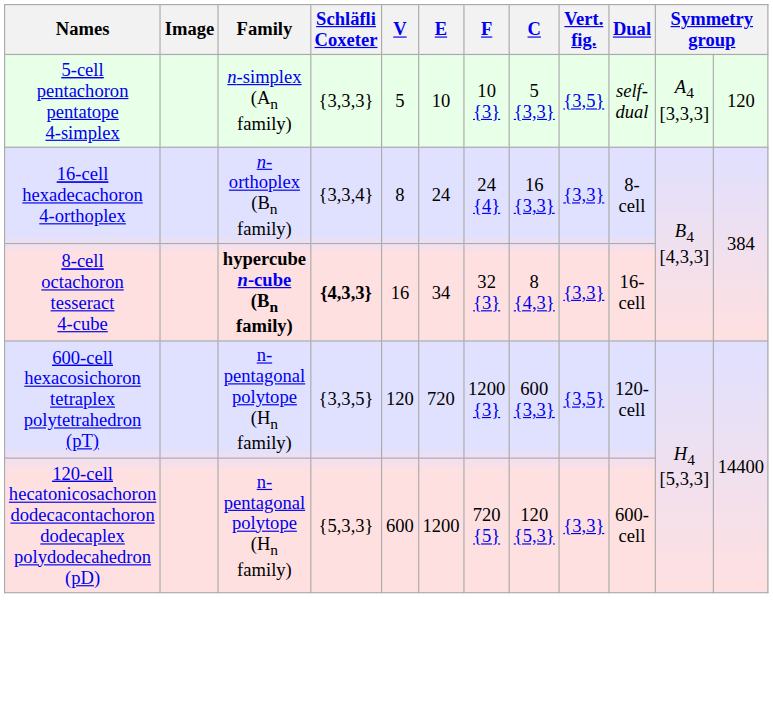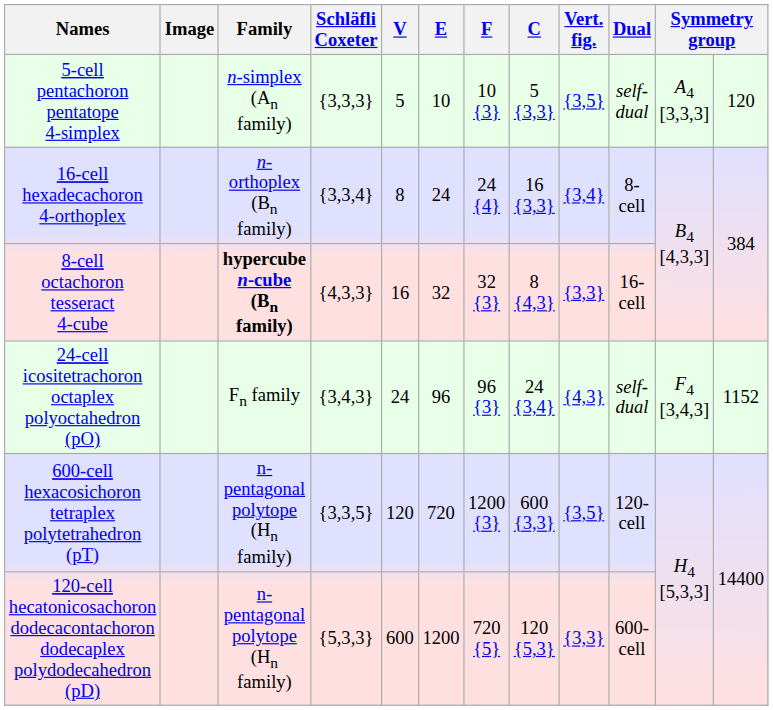 <table class="wikitable sortable" style="text-align:left;">
 <tr>
 <th>Names</th>
 <th>Image</th>
 <th>Family</th>
 <th><a href='#'>Schläfli</a><br><a href='#'>Coxeter</a></th>
 <th><a href='#'>V</a></th>
 <th><a href='#'>E</a></th>
 <th><a href='#'>F</a></th>
 <th><a href='#'>C</a></th>
 <th><a href='#'>Vert.<br>fig.</a></th>
 <th><a href='#'>Dual</a></th>
 <th colspan=2><a href='#'>Symmetry group</a></th>
 </tr>
 <tr BGCOLOR="#e8ffe8" style="text-align:center;">
 <td><a href='#'><u>5-cell</u><br>pentachoron<br>pentatope<br>4-simplex</a></td>
 <td></td>
 <td><a href='#'><em>n</em>-simplex</a><br>(A<sub>n</sub> family)</td>
 <td>{3,3,3}<br></td>
 <td>5</td>
 <td>10</td>
 <td>10<br><a href='#'>{3}</a></td>
 <td>5<br><a href='#'>{3,3}</a></td>
 <td><a href='#'>{3,5}</a></td>
 <td><em>self-dual</em></td>
 <td><em>A</em><sub>4</sub><br>[3,3,3]</td>
 <td>120</td>
 </tr>
 <tr style="text-align:center; background: linear-gradient(0deg, rgb(240,224,240) 0%, rgb(224,224,255) 10%, rgb(224,224,255) 100%);">
 <td><a href='#'><u>16-cell</u><br>hexadecachoron<br>4-orthoplex</a></td>
 <td></td>
 <td><a href='#'><em>n</em>-orthoplex</a><br>(B<sub>n</sub> family)</td>
 <td>{3,3,4}<br></td>
 <td>8</td>
 <td>24</td>
 <td>24<br><a href='#'>{4}</a></td>
 <td>16<br><a href='#'>{3,3}</a></td>
-<td><a href='#'>{3,3}</a></td>
+<td><a href='#'>{3,4}</a></td>
 <td>8-cell</td>
 <td rowspan="2" style="background: linear-gradient(0deg, rgb(255,224,224) 0%, rgb(224,224,255) 100%);"><em>B</em><sub>4</sub><br>[4,3,3]</td>
 <td rowspan="2" style="background: linear-gradient(0deg, rgb(255,224,224) 0%, rgb(224,224,255) 100%);">384</td>
 </tr>
 <tr style="text-align:center; background: linear-gradient(0deg, rgb(255,224,224) 0%, rgb(255,224,224) 90%, rgb(240,224,240) 100%);">
 <td><a href='#'><u>8-cell</u><br>octachoron<br>tesseract<br>4-cube</a></td>
 <td></td>
 <td><strong>hypercube<br><a href='#'><em>n</em>-cube</a><br>(B<sub>n</sub> family)</strong></td>
-<td><strong>{4,3,3}<br></strong></td>
+<td>{4,3,3}<br></td>
 <td>16</td>
-<td>34</td>
+<td>32</td>
 <td>32<br><a href='#'>{3}</a></td>
 <td>8<br><a href='#'>{4,3}</a></td>
 <td><a href='#'>{3,3}</a></td>
 <td>16-cell</td>
+</tr>
+<tr BGCOLOR="#e8ffe8" style="text-align:center;">
+<td><a href='#'><u>24-cell</u><br>icositetrachoron<br>octaplex<br>polyoctahedron<br>(pO)</a></td>
+<td></td>
+<td>F<sub>n</sub> family</td>
+<td>{3,4,3}<br></td>
+<td>24</td>
+<td>96</td>
+<td>96<br><a href='#'>{3}</a></td>
+<td>24<br><a href='#'>{3,4}</a></td>
+<td><a href='#'>{4,3}</a></td>
+<td><em>self-dual</em></td>
+<td><em>F</em><sub>4</sub><br>[3,4,3]</td>
+<td>1152</td>
 </tr>
 <tr style="text-align:center; background: linear-gradient(0deg, rgb(240,224,240) 0%, rgb(224,224,255) 10%, rgb(224,224,255) 100%);">
 <td><a href='#'><u>600-cell</u><br>hexacosichoron<br>tetraplex<br>polytetrahedron<br>(pT)</a></td>
 <td></td>
 <td><a href='#'>n-pentagonal<br>polytope</a><br>(H<sub>n</sub> family)</td>
 <td>{3,3,5}<br></td>
 <td>120</td>
 <td>720</td>
 <td>1200<br><a href='#'>{3}</a></td>
 <td>600<br><a href='#'>{3,3}</a></td>
 <td><a href='#'>{3,5}</a></td>
 <td>120-cell</td>
 <td rowspan="2" style="background: linear-gradient(0deg, rgb(255,224,224) 0%, rgb(224,224,255) 100%);"><em>H</em><sub>4</sub><br>[5,3,3]</td>
 <td rowspan="2" style="background: linear-gradient(0deg, rgb(255,224,224) 0%, rgb(224,224,255) 100%);">14400</td>
 </tr>
 <tr style="text-align:center; background: linear-gradient(0deg, rgb(255,224,224) 0%, rgb(255,224,224) 90%, rgb(240,224,240) 100%);">
 <td><a href='#'><u>120-cell</u><br>hecatonicosachoron<br>dodecacontachoron<br>dodecaplex<br>polydodecahedron<br>(pD)</a></td>
 <td></td>
 <td><a href='#'>n-pentagonal<br>polytope</a><br>(H<sub>n</sub> family)</td>
 <td>{5,3,3}<br></td>
 <td>600</td>
 <td>1200</td>
 <td>720<br><a href='#'>{5}</a></td>
 <td>120<br><a href='#'>{5,3}</a></td>
 <td><a href='#'>{3,3}</a></td>
 <td>600-cell</td>
 </tr>
 </table>
